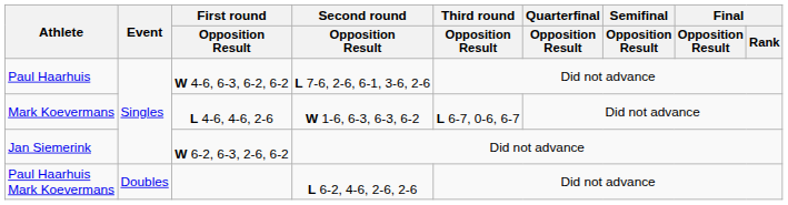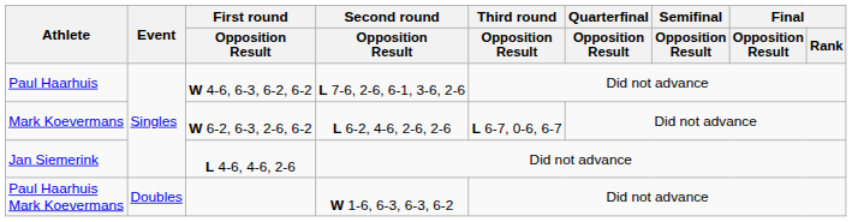 <table class=wikitable style=font-size:90%;text-align:center>
 <tr>
 <th rowspan=2>Athlete</th>
 <th rowspan=2>Event</th>
 <th>First round</th>
 <th>Second round</th>
 <th>Third round</th>
 <th>Quarterfinal</th>
 <th>Semifinal</th>
 <th colspan=2>Final</th>
 </tr>
 <tr style=font-size:95%>
 <th>Opposition<br>Result</th>
 <th>Opposition<br>Result</th>
 <th>Opposition<br>Result</th>
 <th>Opposition<br>Result</th>
 <th>Opposition<br>Result</th>
 <th>Opposition<br>Result</th>
 <th>Rank</th>
 </tr>
 <tr>
 <td align=left><a href='#'>Paul Haarhuis</a></td>
 <td align=left rowspan=3><a href='#'>Singles</a></td>
 <td><br><strong>W</strong> 4-6, 6-3, 6-2, 6-2</td>
 <td><br><strong>L</strong> 7-6, 2-6, 6-1, 3-6, 2-6</td>
 <td colspan=5>Did not advance</td>
 </tr>
 <tr>
 <td align=left><a href='#'>Mark Koevermans</a></td>
-<td><br><strong>L</strong> 4-6, 4-6, 2-6</td>
-<td><br><strong>W</strong> 1-6, 6-3, 6-3, 6-2</td>
+<td><br><strong>W</strong> 6-2, 6-3, 2-6, 6-2</td>
+<td><br><strong>L</strong> 6-2, 4-6, 2-6, 2-6</td>
 <td><br><strong>L</strong> 6-7, 0-6, 6-7</td>
 <td colspan=4>Did not advance</td>
 </tr>
 <tr>
 <td align=left><a href='#'>Jan Siemerink</a></td>
-<td><br><strong>W</strong> 6-2, 6-3, 2-6, 6-2</td>
+<td><br><strong>L</strong> 4-6, 4-6, 2-6</td>
 <td colspan=6>Did not advance</td>
 </tr>
 <tr>
 <td align=left><a href='#'>Paul Haarhuis</a><br><a href='#'>Mark Koevermans</a></td>
 <td align=left rowspan=2><a href='#'>Doubles</a></td>
 <td></td>
-<td><br><strong>L</strong> 6-2, 4-6, 2-6, 2-6</td>
+<td><br><strong>W</strong> 1-6, 6-3, 6-3, 6-2</td>
 <td colspan=5>Did not advance</td>
 </tr>
 </table>
